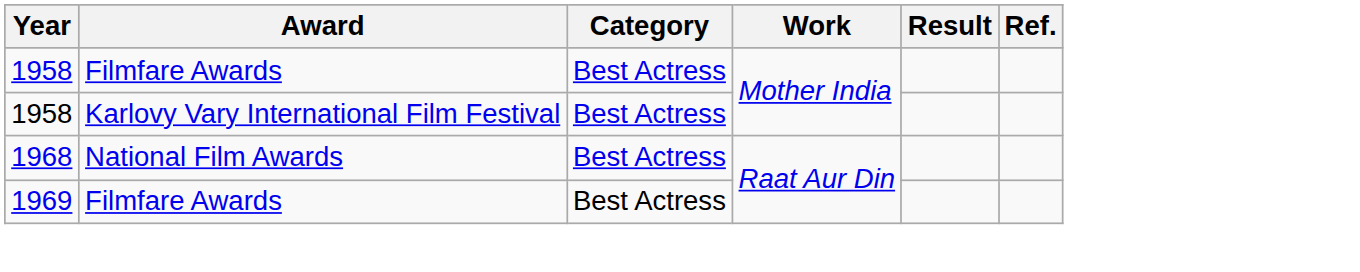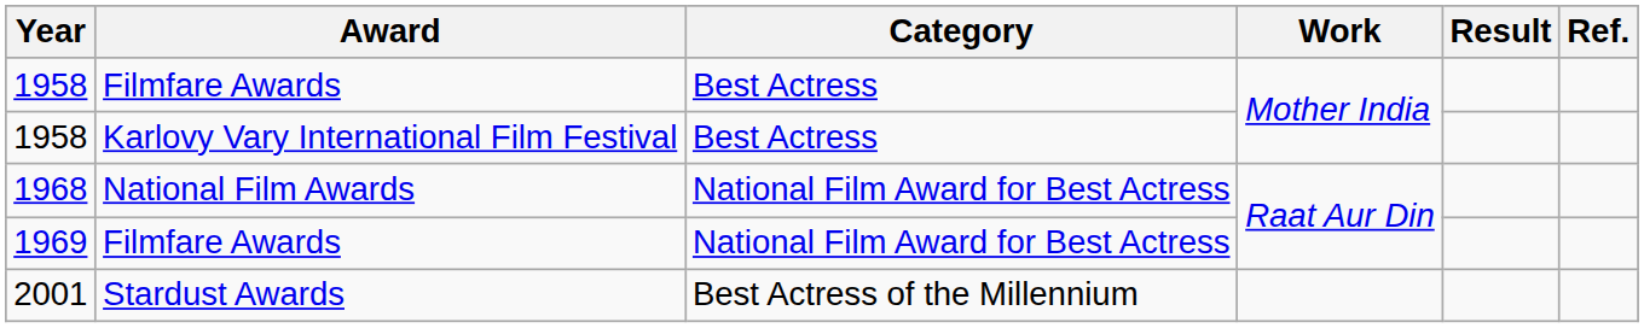 <table class="wikitable">
 <tr>
 <th>Year</th>
 <th>Award</th>
 <th>Category</th>
 <th>Work</th>
 <th>Result</th>
 <th>Ref.</th>
 </tr>
 <tr>
 <td><a href='#'>1958</a></td>
 <td><a href='#'>Filmfare Awards</a></td>
 <td><a href='#'>Best Actress</a></td>
 <td rowspan="2"><em><a href='#'>Mother India</a></em></td>
 <td></td>
 <td></td>
 </tr>
 <tr>
 <td>1958</td>
 <td><a href='#'>Karlovy Vary International Film Festival</a></td>
 <td><a href='#'>Best Actress</a></td>
 <td></td>
 <td></td>
 </tr>
 <tr>
 <td><a href='#'>1968</a></td>
 <td><a href='#'>National Film Awards</a></td>
-<td><a href='#'>Best Actress</a></td>
+<td><a href='#'>National Film Award for Best Actress</a></td>
 <td rowspan="2"><em><a href='#'>Raat Aur Din</a></em></td>
 <td></td>
 <td></td>
 </tr>
 <tr>
 <td><a href='#'>1969</a></td>
 <td><a href='#'>Filmfare Awards</a></td>
-<td>Best Actress</td>
+<td><a href='#'>National Film Award for Best Actress</a></td>
+<td></td>
+<td></td>
+</tr>
+<tr>
+<td>2001</td>
+<td><a href='#'>Stardust Awards</a></td>
+<td>Best Actress of the Millennium</td>
+<td></td>
 <td></td>
 <td></td>
 </tr>
 </table>
